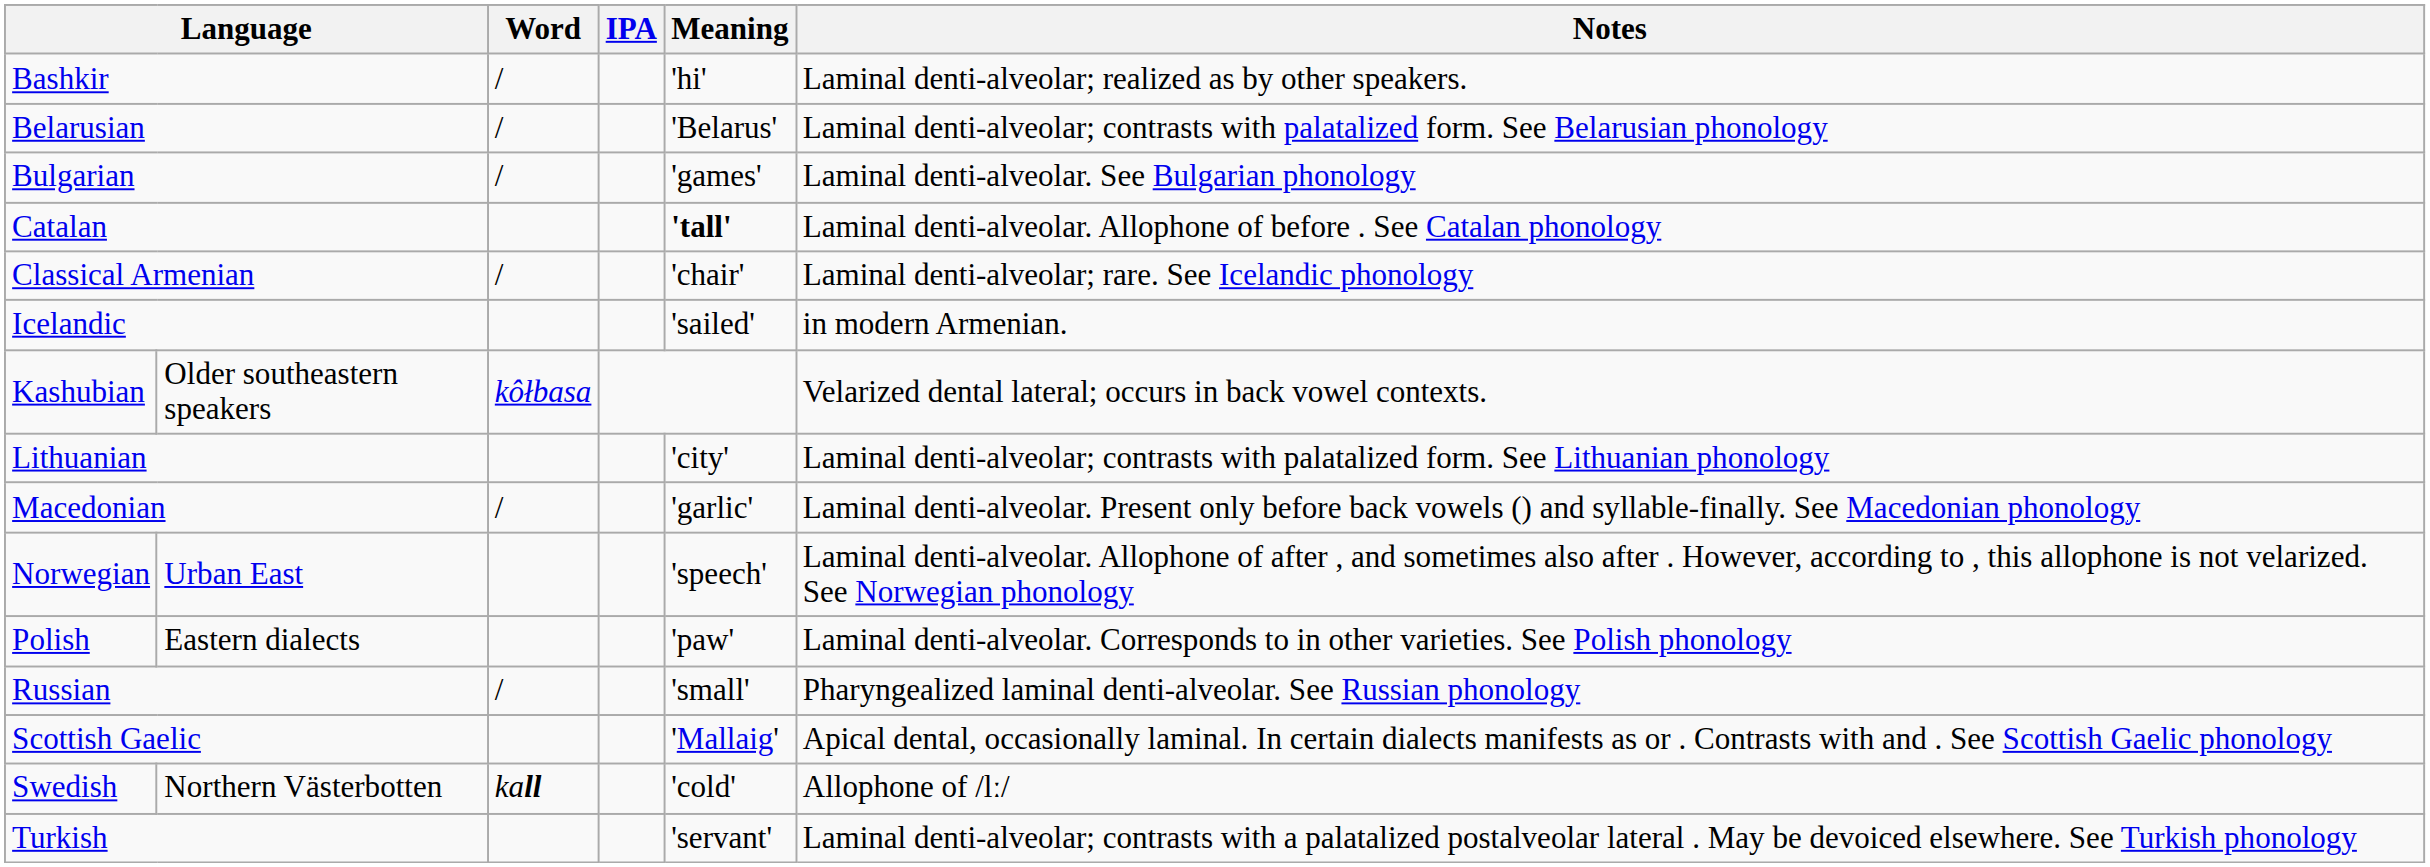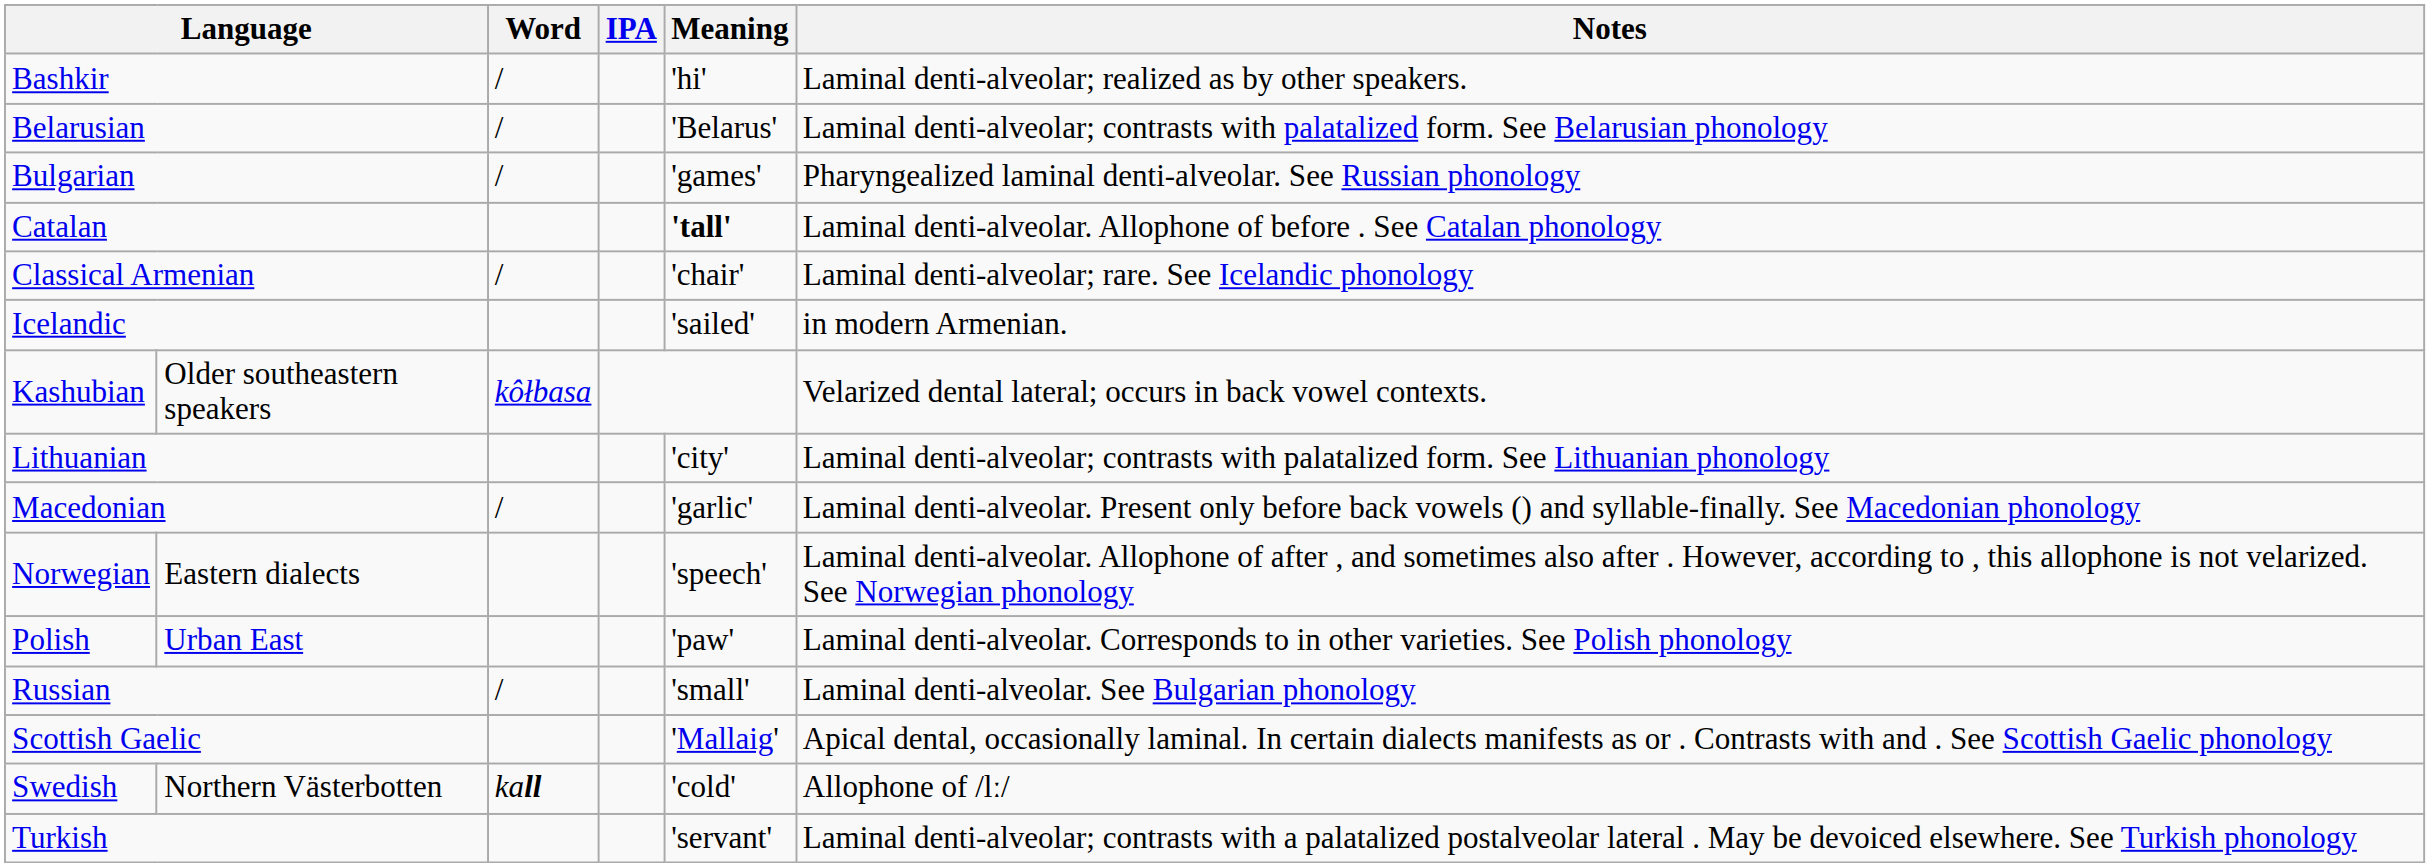 <table class="wikitable">
 <tr>
 <th colspan=2>Language</th>
 <th>Word</th>
 <th><a href='#'>IPA</a></th>
 <th>Meaning</th>
 <th>Notes</th>
 </tr>
 <tr>
 <td colspan=2><a href='#'>Bashkir</a></td>
 <td>/</td>
 <td align=center></td>
 <td>'hi'</td>
 <td>Laminal denti-alveolar; realized as  by other speakers.</td>
 </tr>
 <tr>
 <td colspan=2><a href='#'>Belarusian</a></td>
 <td>/</td>
 <td align=center></td>
 <td>'Belarus'</td>
 <td>Laminal denti-alveolar; contrasts with <a href='#'>palatalized</a> form. See <a href='#'>Belarusian phonology</a></td>
 </tr>
 <tr>
 <td colspan=2><a href='#'>Bulgarian</a></td>
 <td>/</td>
 <td align=center></td>
 <td>'games'</td>
-<td>Laminal denti-alveolar. See <a href='#'>Bulgarian phonology</a></td>
+<td>Pharyngealized laminal denti-alveolar. See <a href='#'>Russian phonology</a></td>
 </tr>
 <tr>
 <td colspan=2><a href='#'>Catalan</a></td>
 <td></td>
 <td align=center></td>
 <td><strong>'tall'</strong></td>
 <td>Laminal denti-alveolar. Allophone of  before . See <a href='#'>Catalan phonology</a></td>
 </tr>
 <tr>
 <td colspan=2><a href='#'>Classical Armenian</a></td>
 <td>/</td>
 <td align=center></td>
 <td>'chair'</td>
 <td>Laminal denti-alveolar; rare. See <a href='#'>Icelandic phonology</a></td>
 </tr>
 <tr>
 <td colspan=2><a href='#'>Icelandic</a></td>
 <td></td>
 <td align=center></td>
 <td>'sailed'</td>
 <td>  in modern Armenian.</td>
 </tr>
 <tr>
 <td><a href='#'>Kashubian</a></td>
 <td>Older southeastern speakers</td>
 <td><em><a href='#'>kôłbasa</a></em></td>
 <td colspan="2"></td>
 <td>Velarized dental lateral; occurs in back vowel contexts.</td>
 </tr>
 <tr>
 <td colspan=2><a href='#'>Lithuanian</a></td>
 <td></td>
 <td align=center></td>
 <td>'city'</td>
 <td>Laminal denti-alveolar; contrasts with palatalized form. See <a href='#'>Lithuanian phonology</a></td>
 </tr>
 <tr>
 <td colspan=2><a href='#'>Macedonian</a></td>
 <td>/</td>
 <td align=center></td>
 <td>'garlic'</td>
 <td>Laminal denti-alveolar. Present only before back vowels () and syllable-finally. See <a href='#'>Macedonian phonology</a></td>
 </tr>
 <tr>
 <td><a href='#'>Norwegian</a></td>
-<td><a href='#'>Urban East</a></td>
+<td>Eastern dialects</td>
 <td></td>
 <td align=center></td>
 <td>'speech'</td>
 <td>Laminal denti-alveolar. Allophone of  after , and sometimes also after . However, according to , this allophone is not velarized. See <a href='#'>Norwegian phonology</a></td>
 </tr>
 <tr>
 <td><a href='#'>Polish</a></td>
-<td>Eastern dialects</td>
+<td><a href='#'>Urban East</a></td>
 <td></td>
 <td align=center></td>
 <td>'paw'</td>
 <td>Laminal denti-alveolar. Corresponds to  in other varieties. See <a href='#'>Polish phonology</a></td>
 </tr>
 <tr>
 <td colspan=2><a href='#'>Russian</a></td>
 <td>/</td>
 <td align=center></td>
 <td>'small'</td>
-<td>Pharyngealized laminal denti-alveolar. See <a href='#'>Russian phonology</a></td>
+<td>Laminal denti-alveolar. See <a href='#'>Bulgarian phonology</a></td>
 </tr>
 <tr>
 <td colspan=2><a href='#'>Scottish Gaelic</a></td>
 <td></td>
 <td align=center></td>
 <td>'<a href='#'>Mallaig</a>'</td>
 <td>Apical dental, occasionally laminal. In certain dialects manifests as  or . Contrasts with  and . See <a href='#'>Scottish Gaelic phonology</a></td>
 </tr>
 <tr>
 <td><a href='#'>Swedish</a></td>
 <td>Northern Västerbotten</td>
 <td><em>ka<strong>ll</strong></td>
 <td align=center></td>
 <td>'cold'</td>
 <td>Allophone of /lː/</td>
 </tr>
 <tr>
 <td colspan=2><a href='#'>Turkish</a></td>
 <td></td>
 <td align=center></td>
 <td>'servant'</td>
 <td>Laminal denti-alveolar; contrasts with a palatalized postalveolar lateral . May be devoiced elsewhere. See <a href='#'>Turkish phonology</a></td>
 </tr>
 </table>
